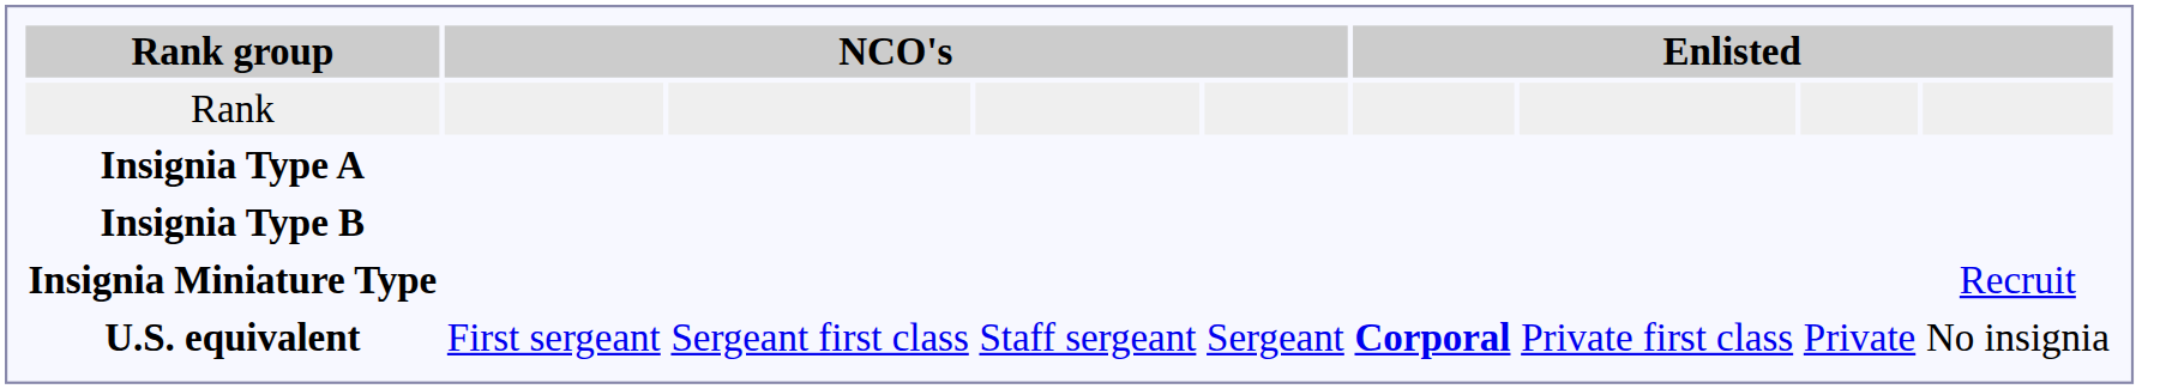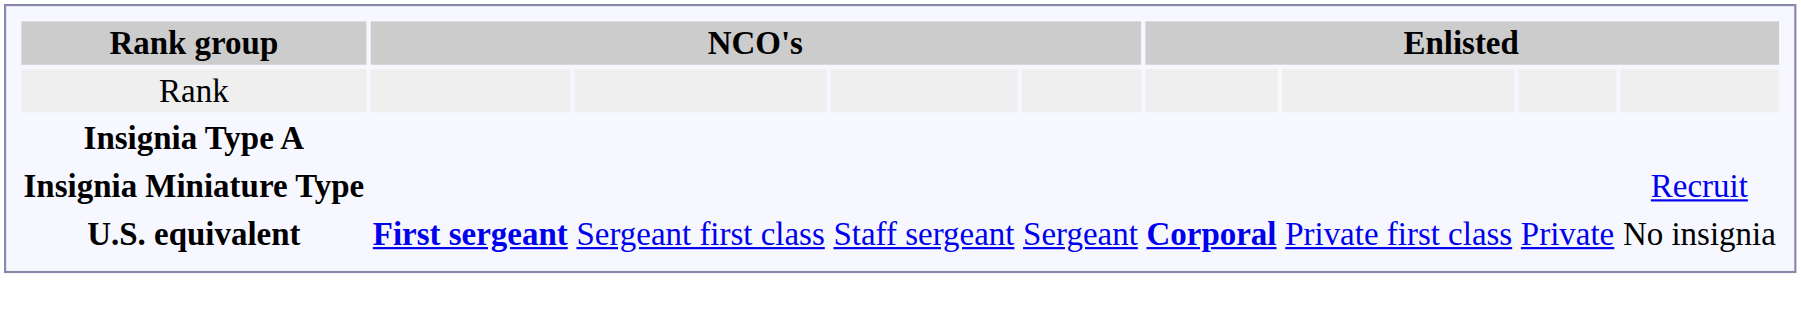 <table style="border:1px solid #8888aa; background-color:#f7f8ff; padding:5px; font-size:95%; margin: 0px 12px 12px 0px; text-align:center;">
 <tr style="background:#ccc;">
 <th>Rank group</th>
 <th colspan=4>NCO's</th>
 <th colspan=4>Enlisted</th>
 </tr>
 <tr style="background:#efefef;">
 <td>Rank</td>
 <td><br></td>
 <td><br></td>
 <td><br></td>
 <td><br></td>
 <td><br></td>
 <td><br></td>
 <td><br></td>
 <td><br></td>
 </tr>
 <tr>
 <th>Insignia Type A</th>
 <td></td>
 <td></td>
 <td></td>
 <td></td>
 <td></td>
 <td></td>
 <td></td>
 <td></td>
 </tr>
 <tr style="text-align:center;">
-<th>Insignia Type B</th>
-<td></td>
-<td></td>
-<td></td>
-<td></td>
-<td></td>
-<td></td>
-<td></td>
-<td></td>
-</tr>
-<tr style="text-align:center;">
 <th>Insignia Miniature Type</th>
 <td></td>
 <td></td>
 <td></td>
 <td></td>
 <td></td>
 <td></td>
 <td></td>
 <td><a href='#'>Recruit</a></td>
 </tr>
 <tr style="text-align:center;">
 <th>U.S. equivalent</th>
-<td><a href='#'>First sergeant</a></td>
+<td><strong><a href='#'>First sergeant</a></strong></td>
 <td><a href='#'>Sergeant first class</a></td>
 <td><a href='#'>Staff sergeant</a></td>
 <td><a href='#'>Sergeant</a></td>
 <td><strong><a href='#'>Corporal</a></strong></td>
 <td><a href='#'>Private first class</a></td>
 <td><a href='#'>Private</a></td>
 <td>No insignia</td>
 </tr>
 </table>
